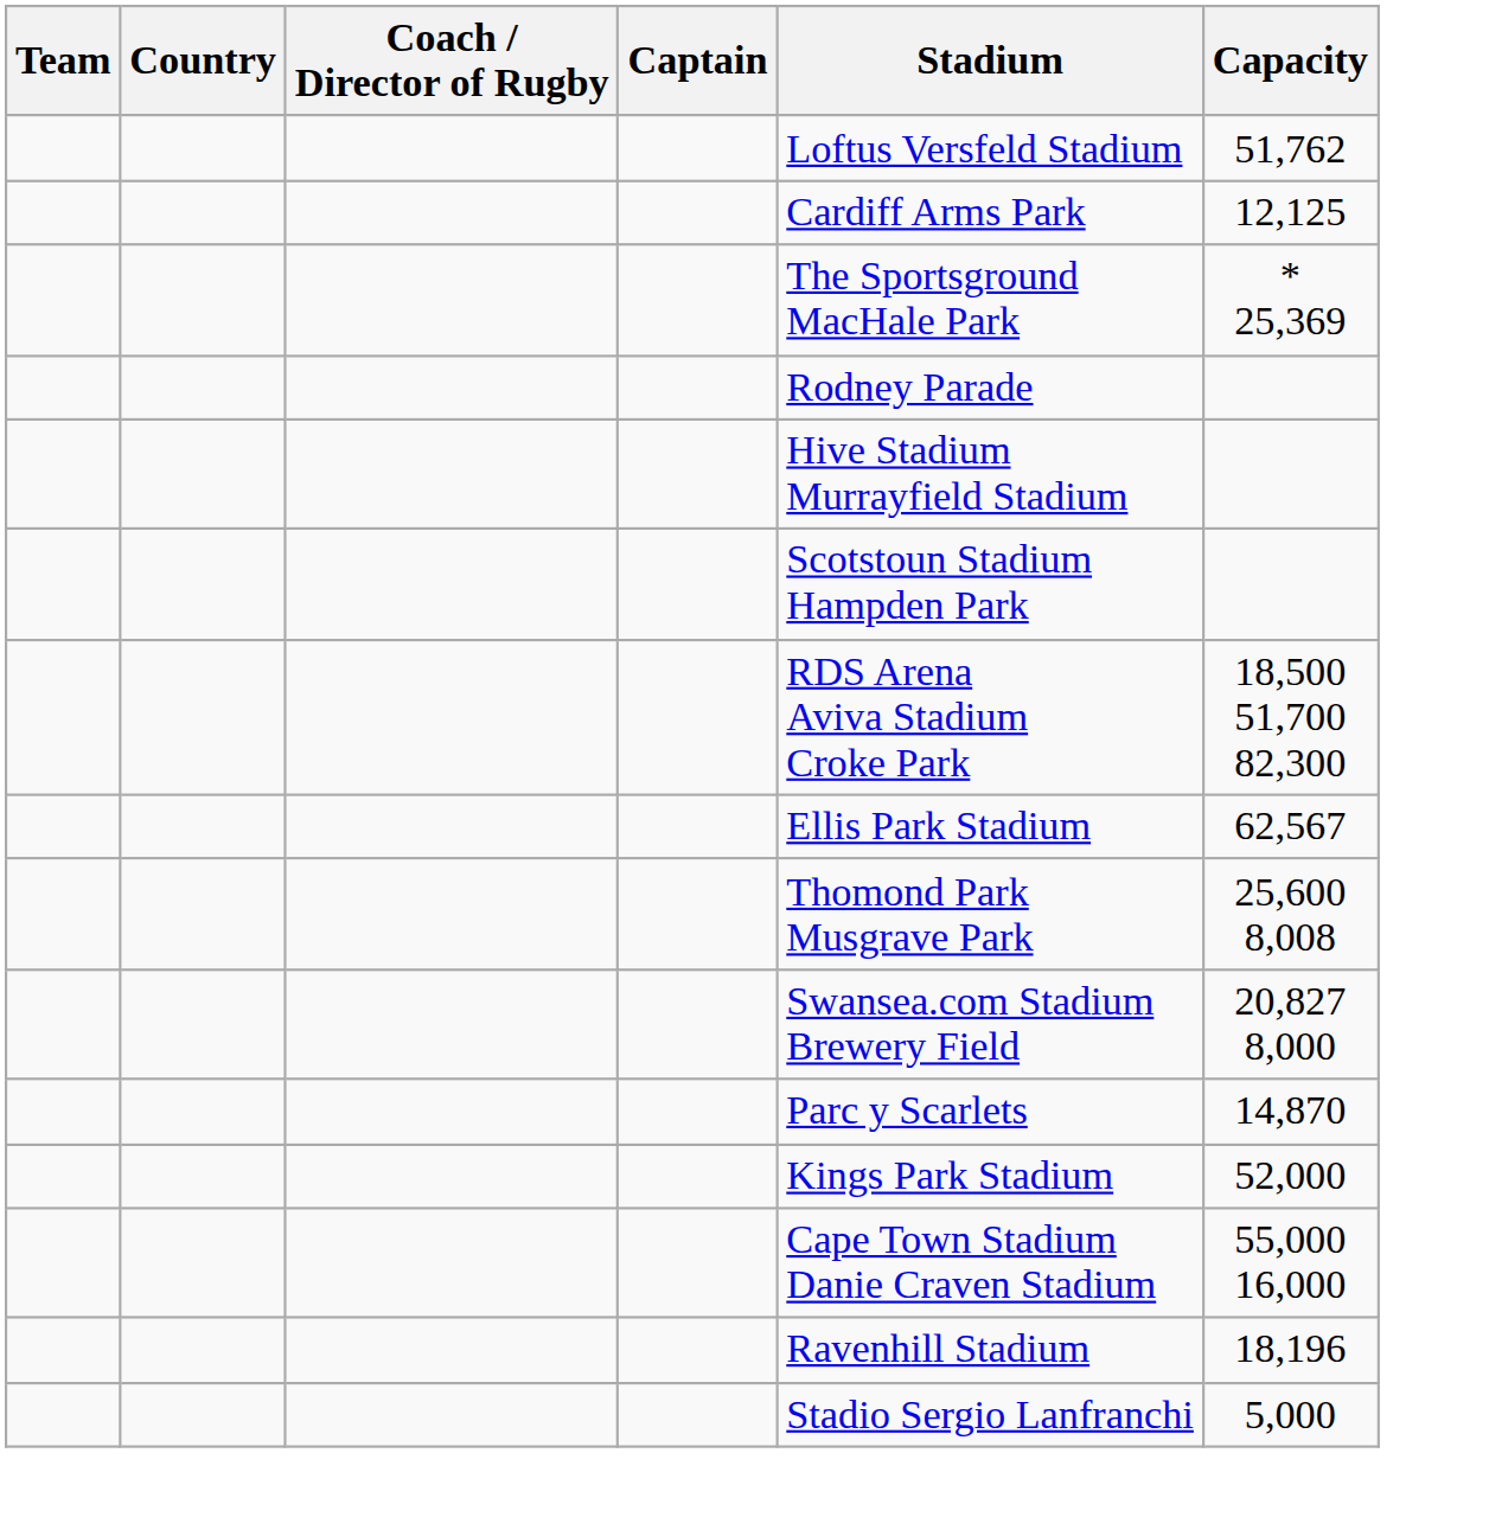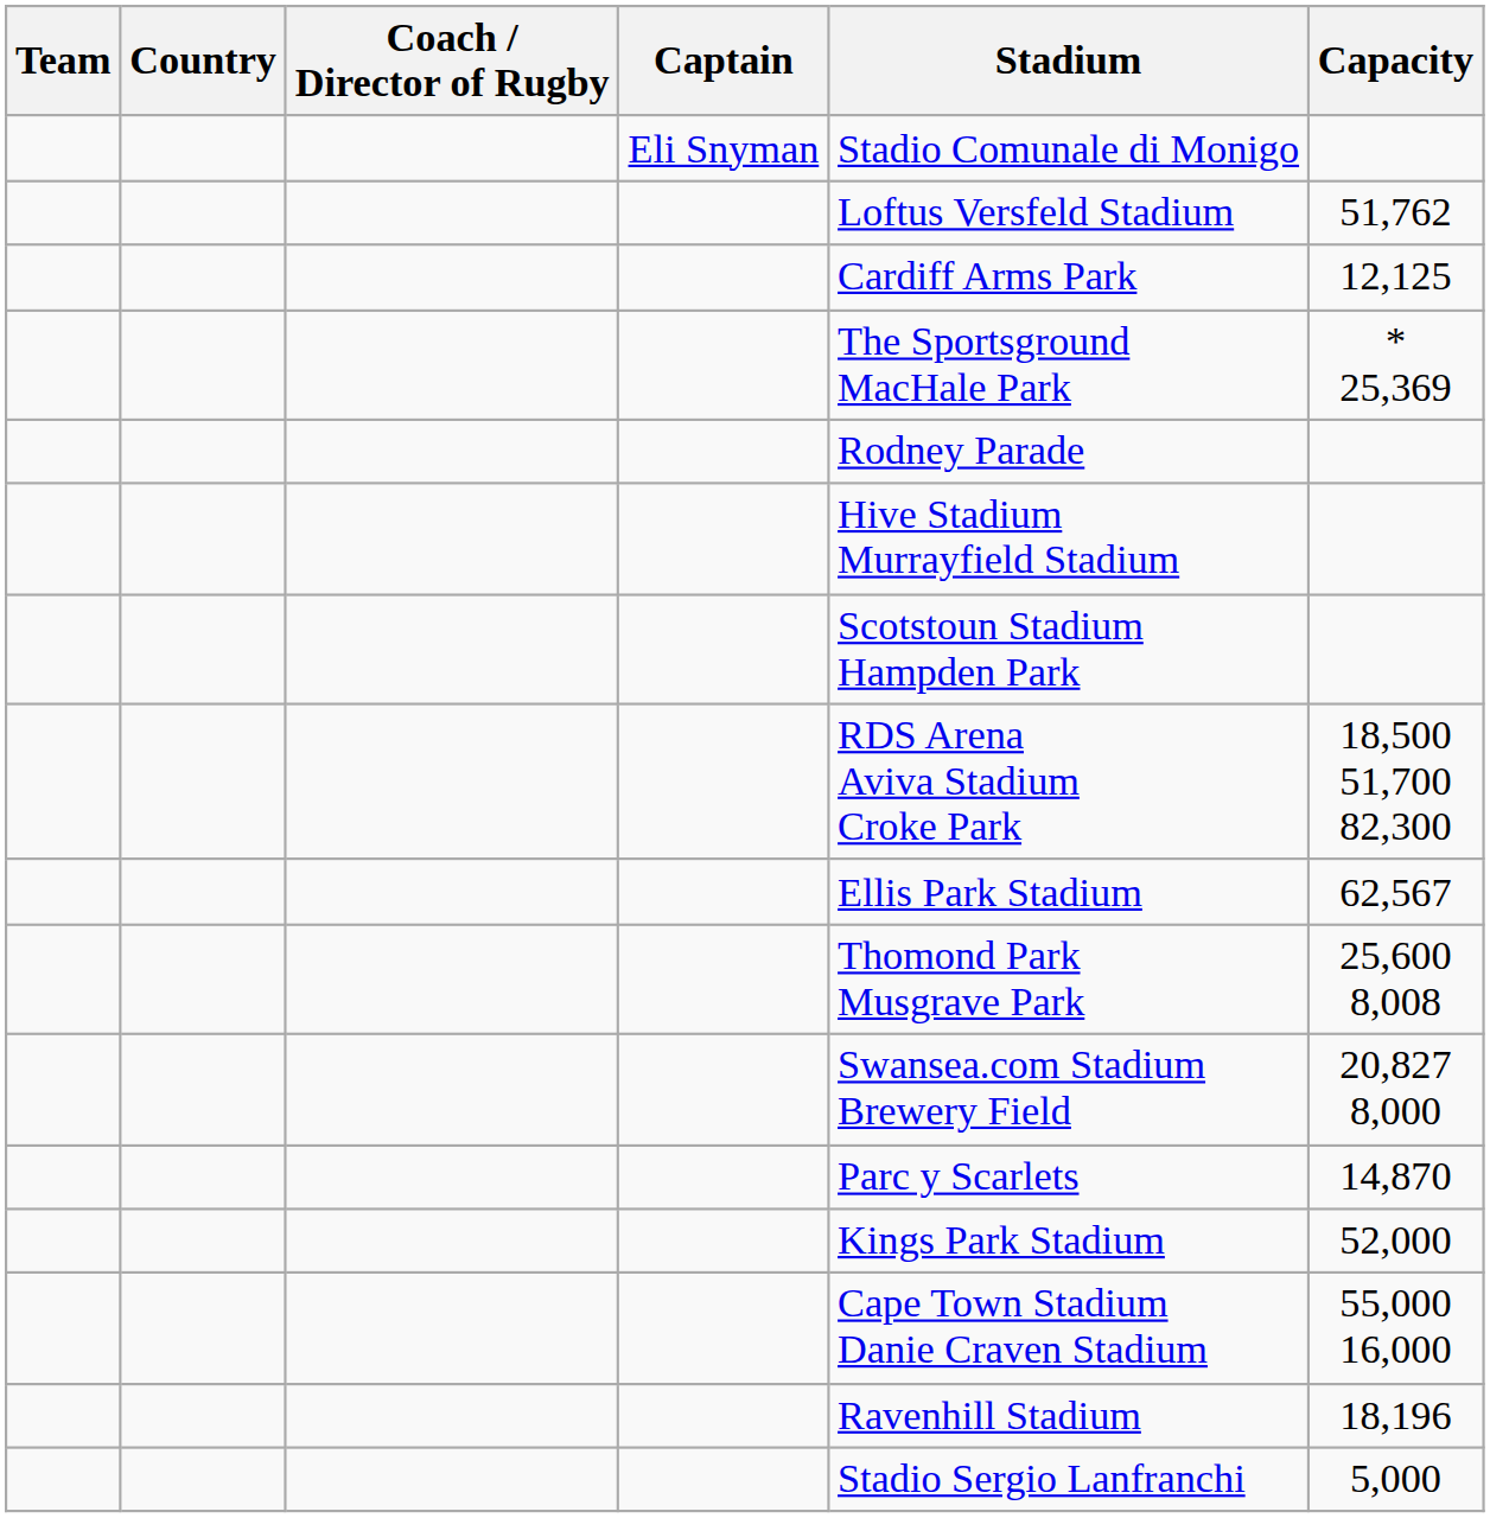 <table class="wikitable sortable">
 <tr>
 <th>Team</th>
 <th>Country</th>
 <th>Coach /<br>Director of Rugby</th>
 <th>Captain</th>
 <th>Stadium</th>
 <th>Capacity</th>
+</tr>
+<tr>
+<td><br><small></small></td>
+<td></td>
+<td></td>
+<td> <a href='#'>Eli Snyman</a><br></td>
+<td><a href='#'>Stadio Comunale di Monigo</a></td>
+<td style="text-align:center"></td>
 </tr>
 <tr>
 <td><br><small></small></td>
 <td></td>
 <td></td>
 <td><br></td>
 <td><a href='#'>Loftus Versfeld Stadium</a></td>
 <td style="text-align:center">51,762</td>
 </tr>
 <tr>
 <td><br><small></small></td>
 <td></td>
 <td></td>
 <td></td>
 <td><a href='#'>Cardiff Arms Park</a></td>
 <td style="text-align:center">12,125</td>
 </tr>
 <tr>
 <td><br><small></small></td>
 <td></td>
 <td></td>
 <td></td>
 <td><a href='#'>The Sportsground</a><br><a href='#'>MacHale Park</a></td>
 <td style="text-align:center">*<br>25,369</td>
 </tr>
 <tr>
 <td><br><small></small></td>
 <td></td>
 <td></td>
 <td></td>
 <td><a href='#'>Rodney Parade</a></td>
 <td style="text-align:center"></td>
 </tr>
 <tr>
 <td><br><small></small></td>
 <td></td>
 <td></td>
 <td><br></td>
 <td><a href='#'>Hive Stadium</a><br><a href='#'>Murrayfield Stadium</a></td>
 <td style="text-align:center;"><br></td>
 </tr>
 <tr>
 <td><br><small></small></td>
 <td></td>
 <td></td>
 <td></td>
 <td><a href='#'>Scotstoun Stadium</a><br><a href='#'>Hampden Park</a></td>
 <td style="text-align:center"><br></td>
 </tr>
 <tr>
 <td><br><small></small></td>
 <td></td>
 <td></td>
 <td></td>
 <td><a href='#'>RDS Arena</a><br><a href='#'>Aviva Stadium</a><br><a href='#'>Croke Park</a></td>
 <td style="text-align:center">18,500<br>51,700<br>82,300</td>
 </tr>
 <tr>
 <td><br><small></small></td>
 <td></td>
 <td></td>
 <td></td>
 <td><a href='#'>Ellis Park Stadium</a></td>
 <td style="text-align:center">62,567</td>
 </tr>
 <tr>
 <td><br><small></small></td>
 <td></td>
 <td></td>
 <td></td>
 <td><a href='#'>Thomond Park</a><br><a href='#'>Musgrave Park</a></td>
 <td style="text-align:center">25,600<br>8,008</td>
 </tr>
 <tr>
 <td><br><small></small></td>
 <td></td>
 <td></td>
 <td></td>
 <td><a href='#'>Swansea.com Stadium</a><br><a href='#'>Brewery Field</a></td>
 <td style="text-align:center">20,827<br>8,000</td>
 </tr>
 <tr>
 <td><br><small></small></td>
 <td></td>
 <td></td>
 <td></td>
 <td><a href='#'>Parc y Scarlets</a></td>
 <td style="text-align:center">14,870</td>
 </tr>
 <tr>
 <td><br><small></small></td>
 <td></td>
 <td></td>
 <td></td>
 <td><a href='#'>Kings Park Stadium</a></td>
 <td style="text-align:center">52,000</td>
 </tr>
 <tr>
 <td><br><small></small></td>
 <td></td>
 <td></td>
 <td></td>
 <td><a href='#'>Cape Town Stadium</a><br><a href='#'>Danie Craven Stadium</a></td>
 <td style="text-align:center">55,000<br>16,000</td>
 </tr>
 <tr>
 <td><br><small></small></td>
 <td></td>
 <td></td>
 <td></td>
 <td><a href='#'>Ravenhill Stadium</a></td>
 <td style="text-align:center">18,196</td>
 </tr>
 <tr>
 <td><br><small></small></td>
 <td></td>
 <td> </td>
 <td></td>
 <td><a href='#'>Stadio Sergio Lanfranchi</a></td>
 <td style="text-align:center">5,000</td>
 </tr>
 </table>
